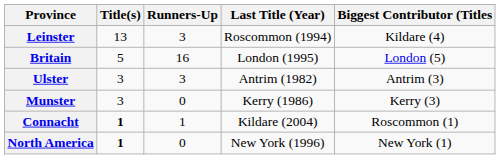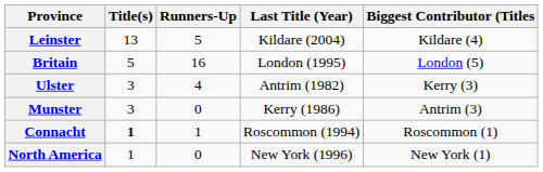 <table class="wikitable plainrowheaders sortable" style="text-align:center">
 <tr>
 <th>Province</th>
 <th>Title(s)</th>
 <th>Runners-Up</th>
 <th>Last Title (Year)</th>
 <th>Biggest Contributor (Titles</th>
 </tr>
 <tr>
 <th scope="row"> <a href='#'>Leinster</a></th>
 <td>13</td>
-<td>3</td>
-<td>Roscommon (1994)</td>
+<td>5</td>
+<td>Kildare (2004)</td>
 <td>Kildare (4)</td>
 </tr>
 <tr>
 <th scope="row"> <a href='#'>Britain</a></th>
 <td>5</td>
 <td>16</td>
 <td>London (1995)</td>
 <td> <a href='#'>London</a> (5)</td>
 </tr>
 <tr>
 <th scope="row"> <a href='#'>Ulster</a></th>
 <td>3</td>
-<td>3</td>
+<td>4</td>
 <td>Antrim (1982)</td>
-<td>Antrim (3)</td>
+<td>Kerry (3)</td>
 </tr>
 <tr>
 <th scope="row"> <a href='#'>Munster</a></th>
 <td>3</td>
 <td>0</td>
 <td>Kerry (1986)</td>
-<td>Kerry (3)</td>
+<td>Antrim (3)</td>
 </tr>
 <tr>
 <th scope="row"> <a href='#'>Connacht</a></th>
 <td><strong>1</strong></td>
 <td>1</td>
-<td>Kildare (2004)</td>
+<td>Roscommon (1994)</td>
 <td>Roscommon (1)</td>
 </tr>
 <tr>
 <th scope="row"> <a href='#'>North America</a></th>
-<td><strong>1</strong></td>
+<td>1</td>
 <td>0</td>
 <td>New York (1996)</td>
 <td>New York (1)</td>
 </tr>
 </table>
